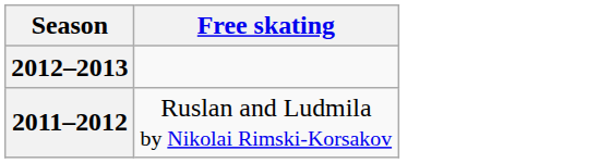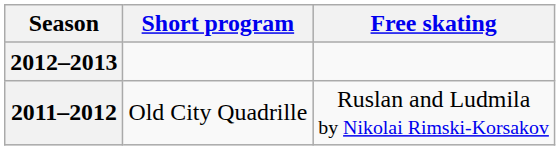 <table class="wikitable" style="text-align:center">
 <tr>
 <th>Season</th>
+<th><a href='#'>Short program</a></th>
 <th><a href='#'>Free skating</a></th>
 </tr>
 <tr>
 <th>2012–2013</th>
 <td></td>
+<td></td>
 </tr>
 <tr>
 <th>2011–2012 <br> </th>
+<td>Old City Quadrille</td>
 <td>Ruslan and Ludmila <br><small> by <a href='#'>Nikolai Rimski-Korsakov</a> </small></td>
 </tr>
 </table>
